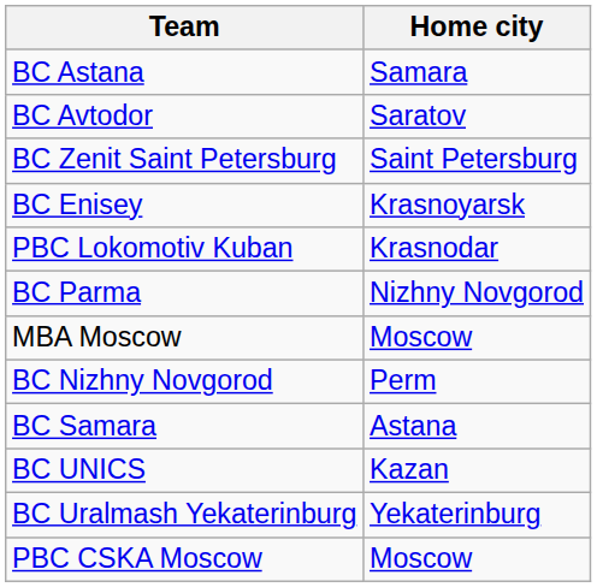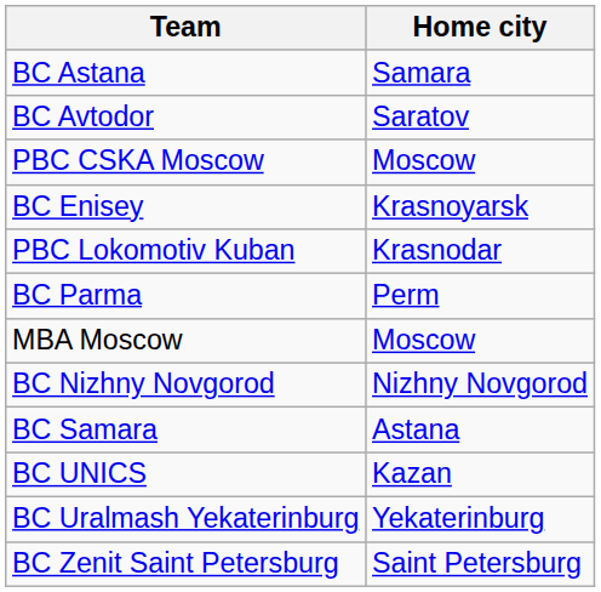 <table class="wikitable sortable">
 <tr>
 <th>Team</th>
 <th>Home city</th>
 </tr>
 <tr>
 <td> <a href='#'>BC Astana</a></td>
 <td><a href='#'>Samara</a></td>
 </tr>
 <tr>
 <td> <a href='#'>BC Avtodor</a></td>
 <td><a href='#'>Saratov</a></td>
 </tr>
 <tr>
-<td> <a href='#'>BC Zenit Saint Petersburg</a></td>
-<td><a href='#'>Saint Petersburg</a></td>
+<td> <a href='#'>PBC CSKA Moscow</a></td>
+<td><a href='#'>Moscow</a></td>
 </tr>
 <tr>
 <td> <a href='#'>BC Enisey</a></td>
 <td><a href='#'>Krasnoyarsk</a></td>
 </tr>
 <tr>
 <td> <a href='#'>PBC Lokomotiv Kuban</a></td>
 <td><a href='#'>Krasnodar</a></td>
 </tr>
 <tr>
 <td> <a href='#'>BC Parma</a></td>
-<td><a href='#'>Nizhny Novgorod</a></td>
+<td><a href='#'>Perm</a></td>
 </tr>
 <tr>
 <td> MBA Moscow</td>
 <td><a href='#'>Moscow</a></td>
 </tr>
 <tr>
 <td> <a href='#'>BC Nizhny Novgorod</a></td>
-<td><a href='#'>Perm</a></td>
+<td><a href='#'>Nizhny Novgorod</a></td>
 </tr>
 <tr>
 <td> <a href='#'>BC Samara</a></td>
 <td><a href='#'>Astana</a></td>
 </tr>
 <tr>
 <td> <a href='#'>BC UNICS</a></td>
 <td><a href='#'>Kazan</a></td>
 </tr>
 <tr>
 <td> <a href='#'>BC Uralmash Yekaterinburg</a></td>
 <td><a href='#'>Yekaterinburg</a></td>
 </tr>
 <tr>
-<td> <a href='#'>PBC CSKA Moscow</a></td>
-<td><a href='#'>Moscow</a></td>
+<td> <a href='#'>BC Zenit Saint Petersburg</a></td>
+<td><a href='#'>Saint Petersburg</a></td>
 </tr>
 </table>
